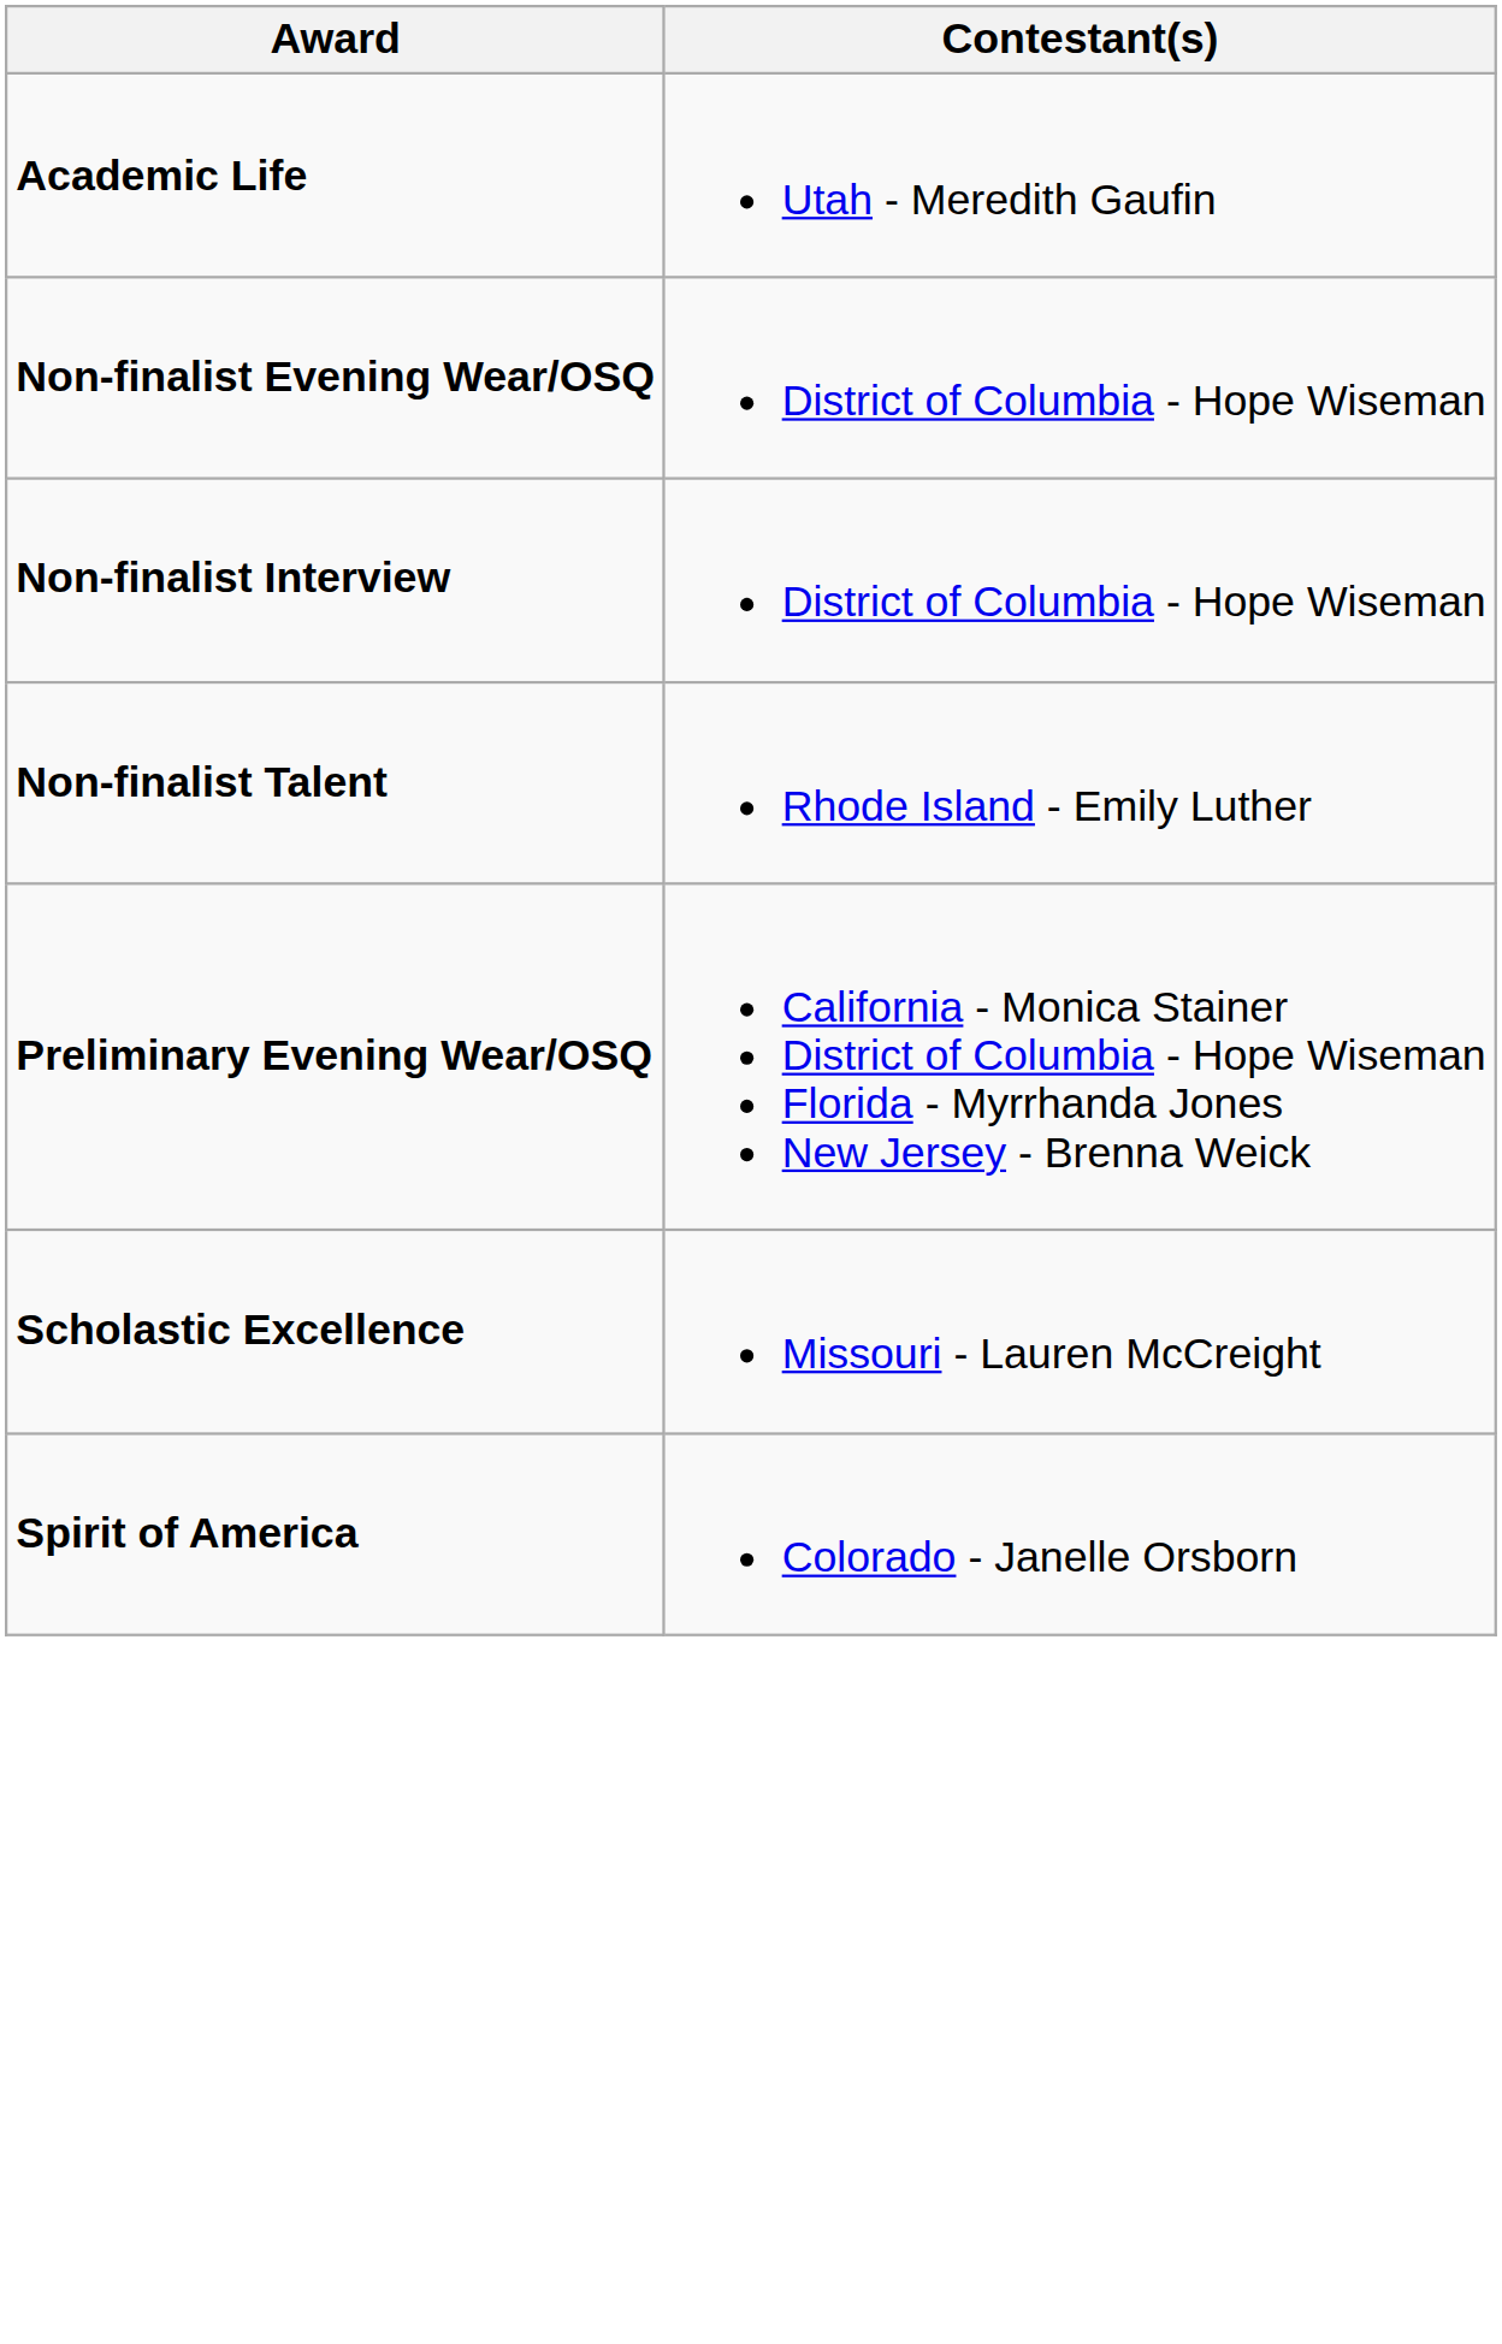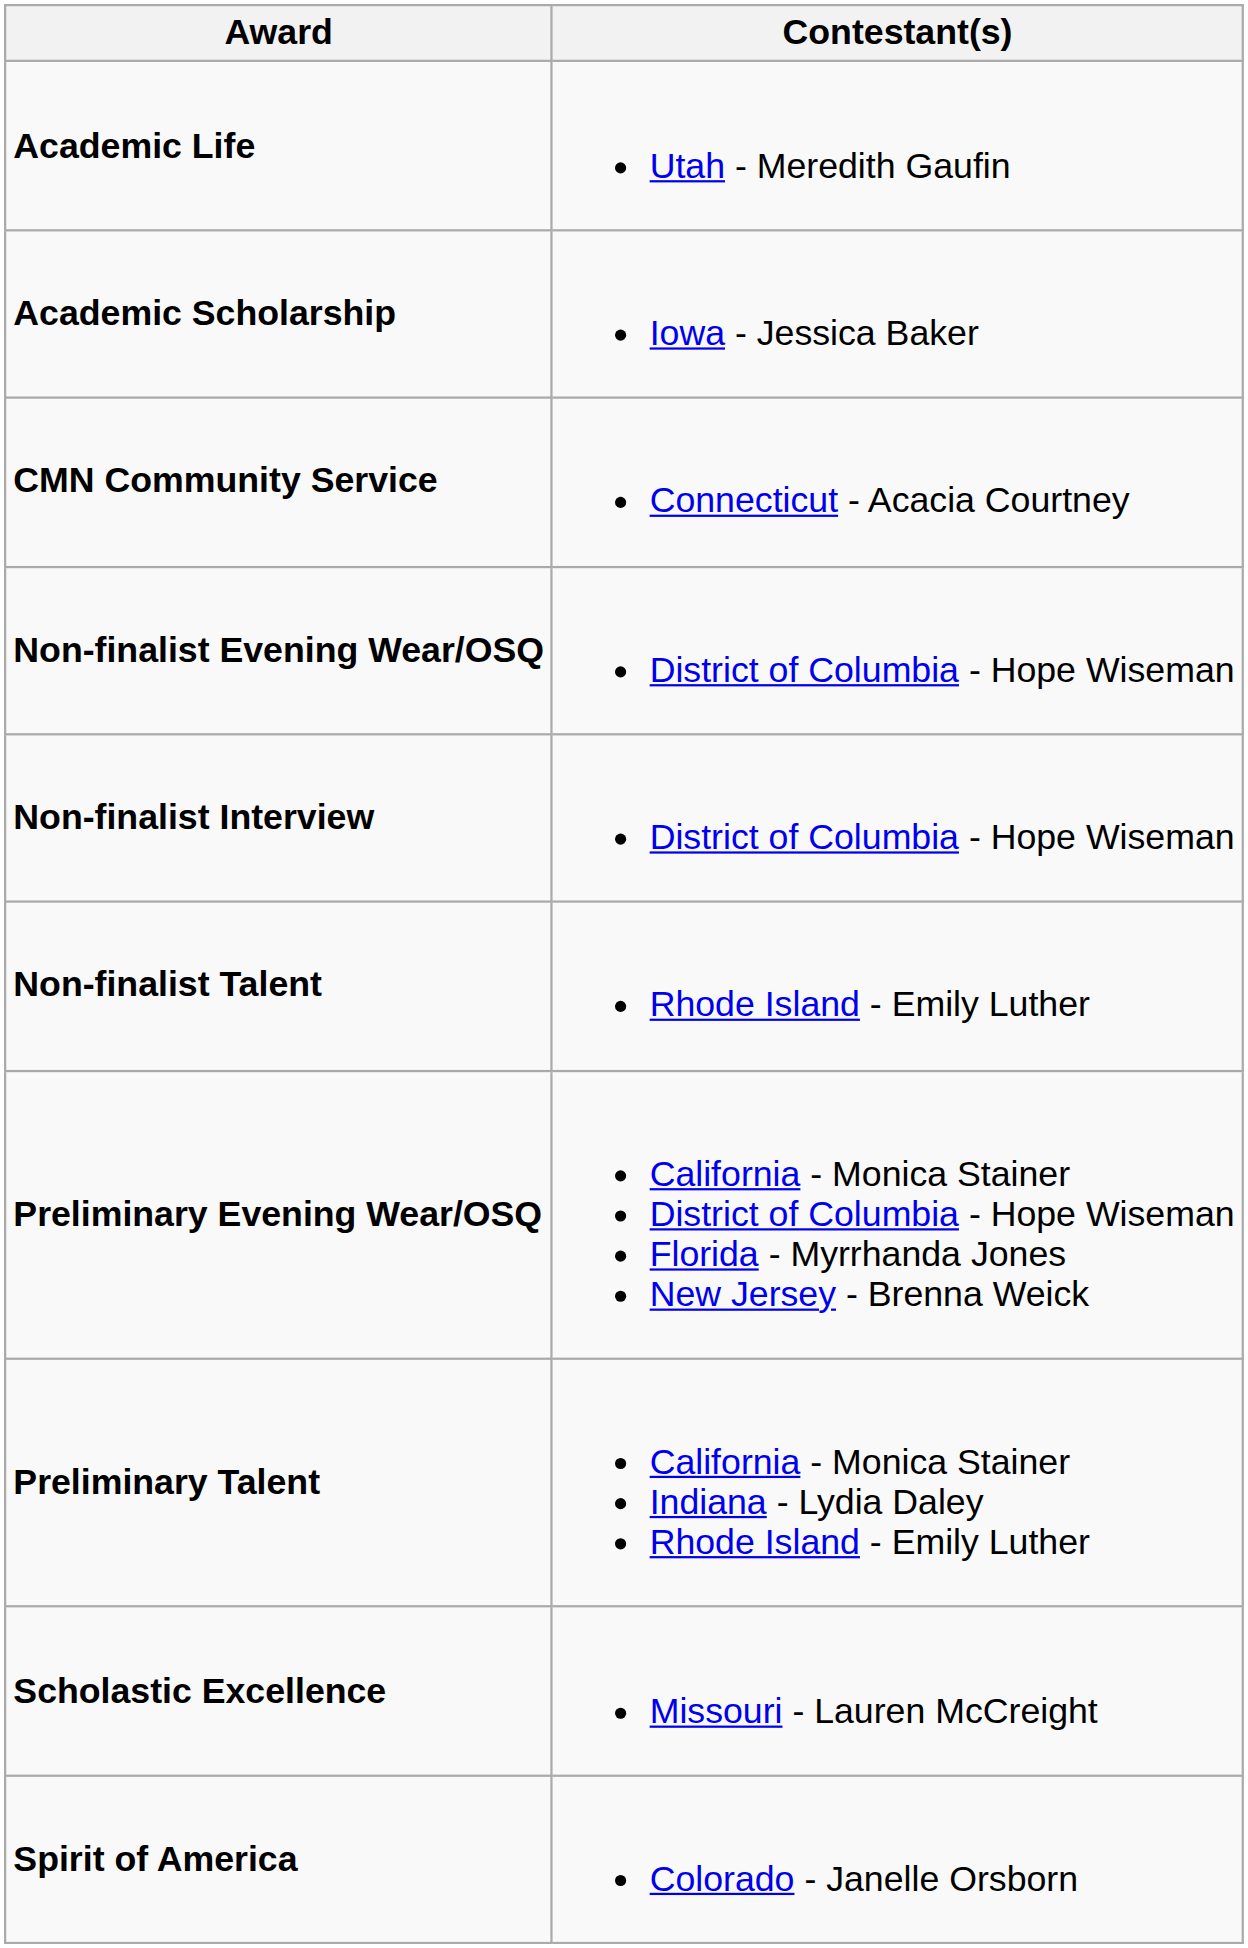 <table class="wikitable">
 <tr>
 <th>Award</th>
 <th>Contestant(s)</th>
 </tr>
 <tr>
 <td><strong>Academic Life</strong></td>
 <td><br><ul><li> <a href='#'>Utah</a> - Meredith Gaufin</li></ul></td>
+</tr>
+<tr>
+<td><strong>Academic Scholarship</strong></td>
+<td><br><ul><li> <a href='#'>Iowa</a> - Jessica Baker</li></ul></td>
+</tr>
+<tr>
+<td><strong>CMN Community Service</strong></td>
+<td><br><ul><li> <a href='#'>Connecticut</a> - Acacia Courtney</li></ul></td>
 </tr>
 <tr>
 <td><strong>Non-finalist Evening Wear/OSQ</strong></td>
 <td><br><ul><li> <a href='#'>District of Columbia</a> - Hope Wiseman</li></ul></td>
 </tr>
 <tr>
 <td><strong>Non-finalist Interview</strong></td>
 <td><br><ul><li> <a href='#'>District of Columbia</a> - Hope Wiseman</li></ul></td>
 </tr>
 <tr>
 <td><strong>Non-finalist Talent</strong></td>
 <td><br><ul><li> <a href='#'>Rhode Island</a> - Emily Luther</li></ul></td>
 </tr>
 <tr>
 <td><strong>Preliminary Evening Wear/OSQ</strong></td>
 <td><br><ul><li> <a href='#'>California</a> - Monica Stainer</li><li> <a href='#'>District of Columbia</a> - Hope Wiseman</li><li> <a href='#'>Florida</a> - Myrrhanda Jones</li><li> <a href='#'>New Jersey</a> - Brenna Weick</li></ul></td>
 </tr>
 <tr>
+<td><strong>Preliminary Talent</strong></td>
+<td><br><ul><li> <a href='#'>California</a> - Monica Stainer</li><li> <a href='#'>Indiana</a> - Lydia Daley</li><li> <a href='#'>Rhode Island</a> - Emily Luther</li></ul></td>
+</tr>
+<tr>
 <td><strong>Scholastic Excellence</strong></td>
 <td><br><ul><li> <a href='#'>Missouri</a> - Lauren McCreight</li></ul></td>
 </tr>
 <tr>
 <td><strong>Spirit of America</strong></td>
 <td><br><ul><li> <a href='#'>Colorado</a> - Janelle Orsborn</li></ul></td>
 </tr>
 </table>
